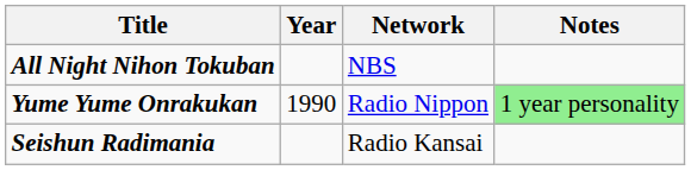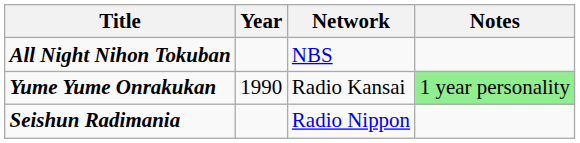 <table class="wikitable">
 <tr>
 <th>Title</th>
 <th>Year</th>
 <th>Network</th>
 <th>Notes</th>
 </tr>
 <tr>
 <td><strong><em>All Night Nihon Tokuban</em></strong></td>
 <td></td>
 <td><a href='#'>NBS</a></td>
 <td></td>
 </tr>
 <tr>
 <td><strong><em>Yume Yume Onrakukan</em></strong></td>
 <td>1990</td>
-<td><a href='#'>Radio Nippon</a></td>
+<td>Radio Kansai</td>
 <td style="background: lightgreen;">1 year personality</td>
 </tr>
 <tr>
 <td><strong><em>Seishun Radimania</em></strong></td>
 <td></td>
-<td>Radio Kansai</td>
+<td><a href='#'>Radio Nippon</a></td>
 <td></td>
 </tr>
 </table>
